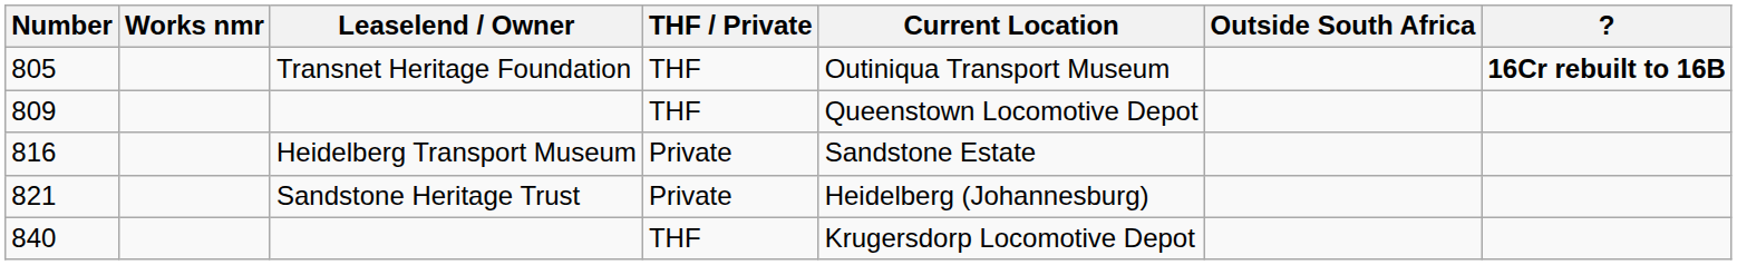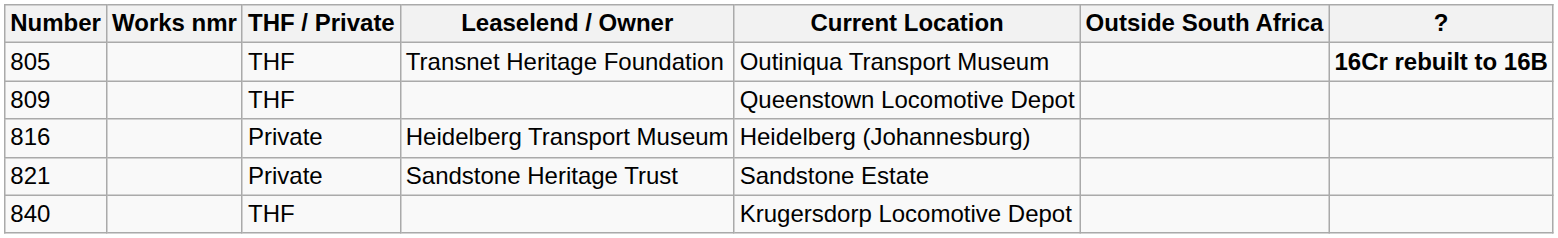 <table class="wikitable">
 <tr>
 <th>Number</th>
 <th>Works nmr</th>
+<th>THF / Private</th>
 <th>Leaselend / Owner</th>
-<th>THF / Private</th>
 <th>Current Location</th>
 <th>Outside South Africa</th>
 <th>?</th>
 </tr>
 <tr>
 <td>805</td>
 <td></td>
+<td>THF</td>
 <td>Transnet Heritage Foundation</td>
-<td>THF</td>
 <td>Outiniqua Transport Museum</td>
 <td></td>
 <td><strong>16Cr rebuilt to 16B</strong></td>
 </tr>
 <tr>
 <td>809</td>
 <td></td>
+<td>THF</td>
 <td></td>
-<td>THF</td>
 <td>Queenstown Locomotive Depot</td>
 <td></td>
 <td></td>
 </tr>
 <tr>
 <td>816</td>
 <td></td>
+<td>Private</td>
 <td>Heidelberg Transport Museum</td>
-<td>Private</td>
-<td>Sandstone Estate</td>
+<td>Heidelberg (Johannesburg)</td>
 <td></td>
 <td></td>
 </tr>
 <tr>
 <td>821</td>
 <td></td>
+<td>Private</td>
 <td>Sandstone Heritage Trust</td>
-<td>Private</td>
-<td>Heidelberg (Johannesburg)</td>
+<td>Sandstone Estate</td>
 <td></td>
 <td></td>
 </tr>
 <tr>
 <td>840</td>
 <td></td>
+<td>THF</td>
 <td></td>
-<td>THF</td>
 <td>Krugersdorp Locomotive Depot</td>
 <td></td>
 <td></td>
 </tr>
 </table>
